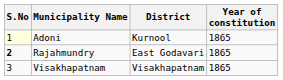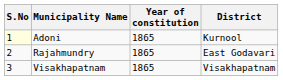 <table class="wikitable">
 <tr>
 <th>S.No</th>
 <th>Municipality Name</th>
+<th>Year of<br>constitution</th>
 <th>District</th>
-<th>Year of<br>constitution</th>
 </tr>
 <tr>
 <td style="background: lightyellow;">1</td>
 <td>Adoni</td>
+<td>1865</td>
 <td>Kurnool</td>
-<td>1865</td>
 </tr>
 <tr>
-<td><strong>2</strong></td>
+<td>2</td>
 <td>Rajahmundry</td>
+<td>1865</td>
 <td>East Godavari</td>
-<td>1865</td>
 </tr>
 <tr>
 <td>3</td>
 <td>Visakhapatnam</td>
+<td>1865</td>
 <td>Visakhapatnam</td>
-<td>1865</td>
 </tr>
 </table>
